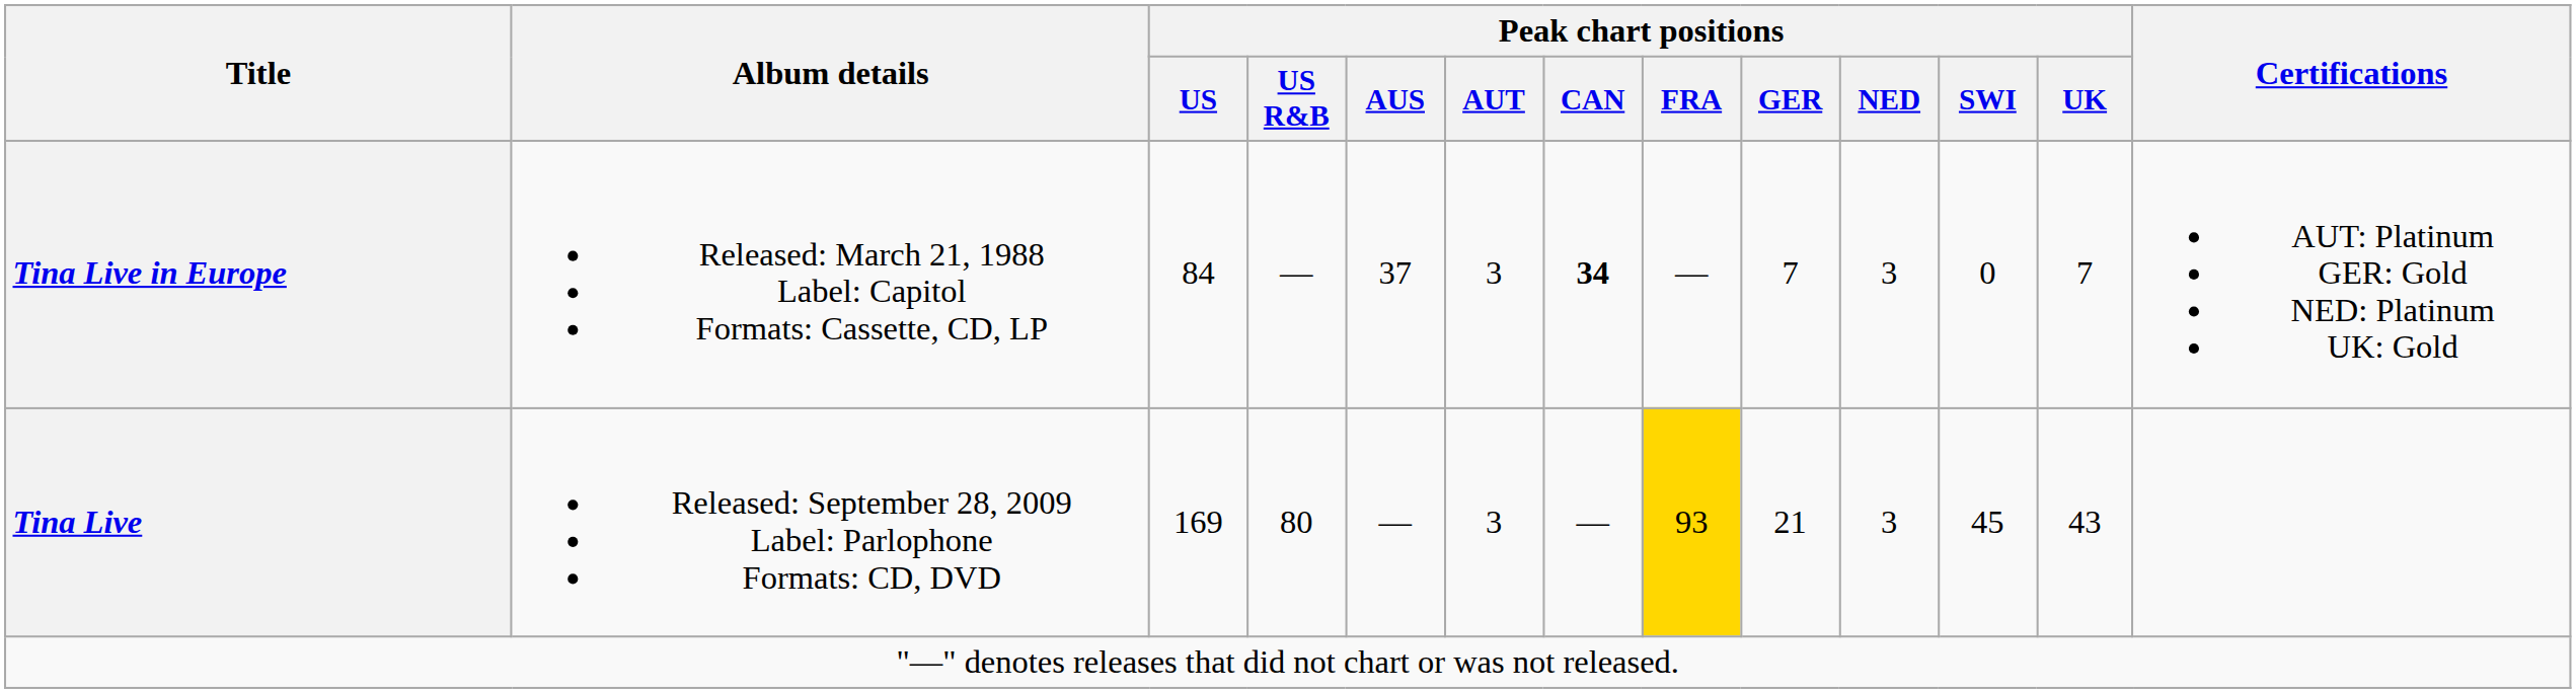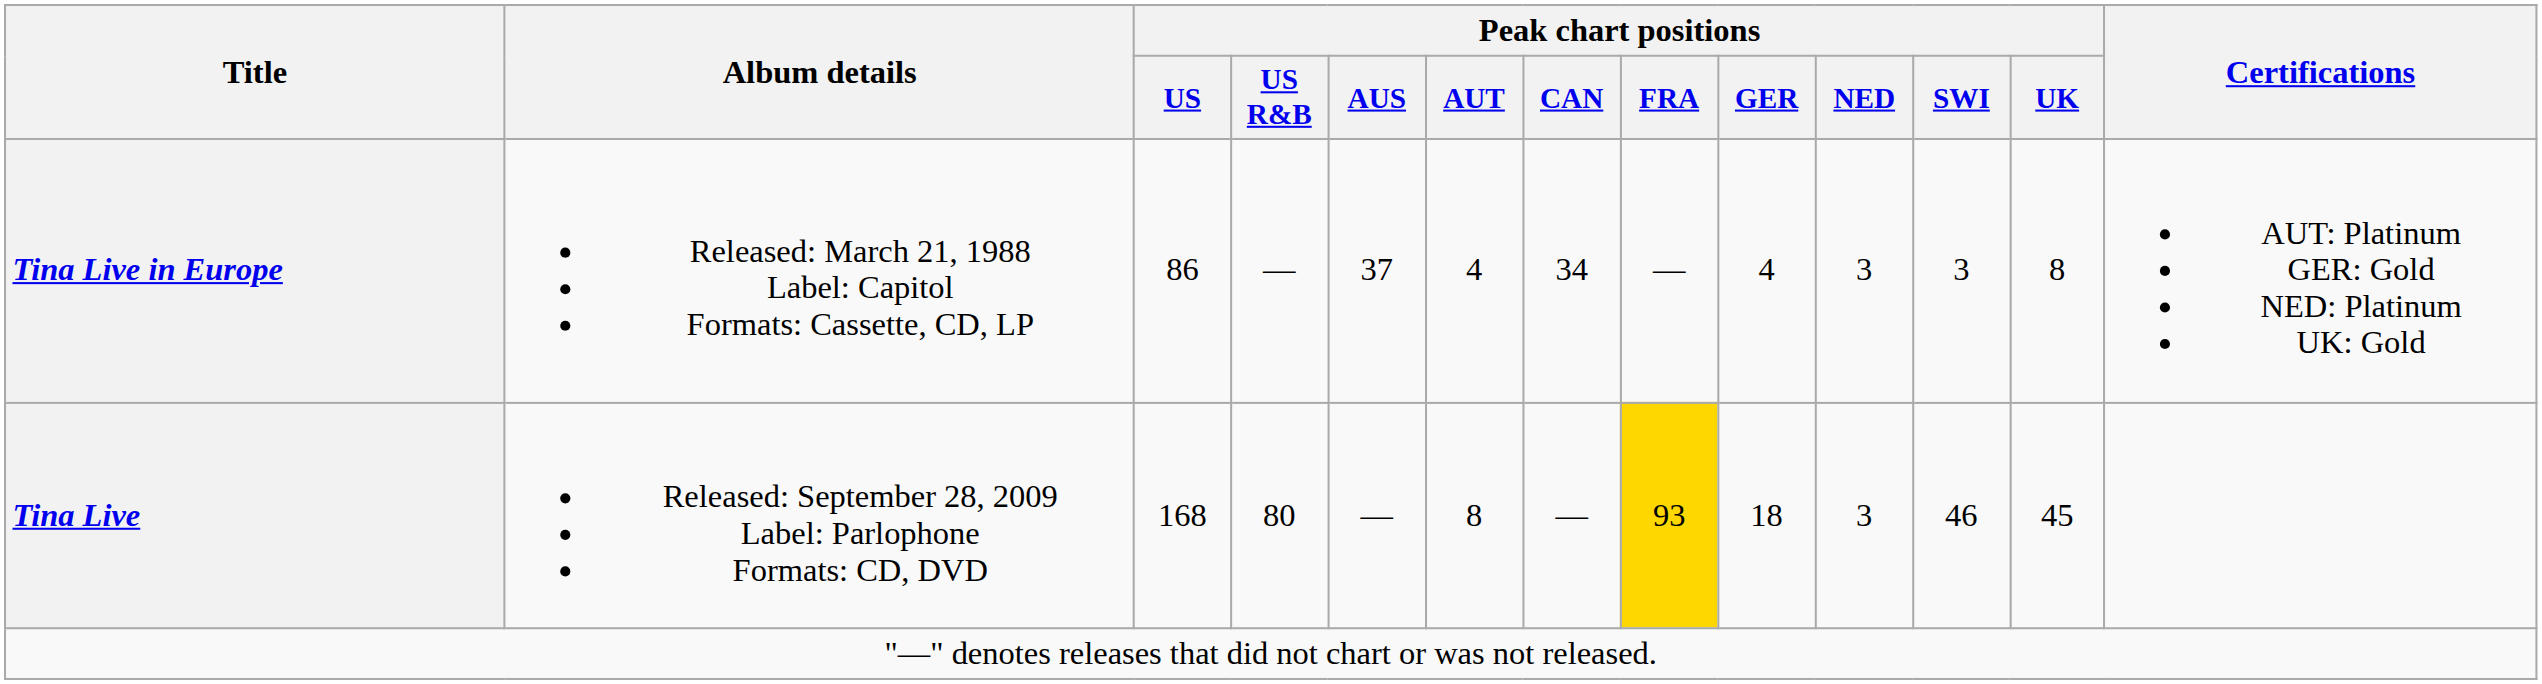 <table class="wikitable plainrowheaders" style="text-align:center;">
 <tr>
 <th scope="col" rowspan="2" style="width:17em;">Title</th>
 <th scope="col" rowspan="2" style="width:21em;">Album details</th>
 <th scope="col" colspan="10">Peak chart positions</th>
 <th scope="col" rowspan="2" style="width:14em;"><a href='#'>Certifications</a></th>
 </tr>
 <tr>
 <th scope="col" style="width:3em;font-size:90%;"><a href='#'>US</a><br></th>
 <th scope="col" style="width:3em;font-size:90%;"><a href='#'>US R&B</a><br></th>
 <th scope="col" style="width:3em;font-size:90%;"><a href='#'>AUS</a><br></th>
 <th scope="col" style="width:3em;font-size:90%;"><a href='#'>AUT</a><br></th>
 <th scope="col" style="width:3em;font-size:90%;"><a href='#'>CAN</a><br></th>
 <th scope="col" style="width:3em;font-size:90%;"><a href='#'>FRA</a><br></th>
 <th scope="col" style="width:3em;font-size:90%;"><a href='#'>GER</a><br></th>
 <th scope="col" style="width:3em;font-size:90%;"><a href='#'>NED</a><br></th>
 <th scope="col" style="width:3em;font-size:90%;"><a href='#'>SWI</a><br></th>
 <th scope="col" style="width:3em;font-size:90%;"><a href='#'>UK</a><br></th>
 </tr>
 <tr>
 <th scope="row" style="text-align:left;"><em><a href='#'>Tina Live in Europe</a></em></th>
 <td><br><ul><li>Released: March 21, 1988</li><li>Label: Capitol</li><li>Formats: Cassette, CD, LP</li></ul></td>
-<td>84</td>
+<td>86</td>
 <td>—</td>
 <td>37</td>
+<td>4</td>
+<td>34</td>
+<td>—</td>
+<td>4</td>
 <td>3</td>
-<td><strong>34</strong></td>
-<td>—</td>
-<td>7</td>
 <td>3</td>
-<td>0</td>
-<td>7</td>
+<td>8</td>
 <td><br><ul><li>AUT: Platinum</li><li>GER: Gold</li><li>NED: Platinum</li><li>UK: Gold</li></ul></td>
 </tr>
 <tr>
 <th scope="row" style="text-align:left;"><em><a href='#'>Tina Live</a></em></th>
 <td><br><ul><li>Released: September 28, 2009</li><li>Label: Parlophone</li><li>Formats: CD, DVD</li></ul></td>
-<td>169</td>
+<td>168</td>
 <td>80</td>
 <td>—</td>
-<td>3</td>
+<td>8</td>
 <td>—</td>
 <td style="background: gold;">93</td>
-<td>21</td>
+<td>18</td>
 <td>3</td>
+<td>46</td>
 <td>45</td>
-<td>43</td>
 <td></td>
 </tr>
 <tr>
 <td colspan="15" style="text-align:center;">"—" denotes releases that did not chart or was not released.</td>
 </tr>
 </table>
